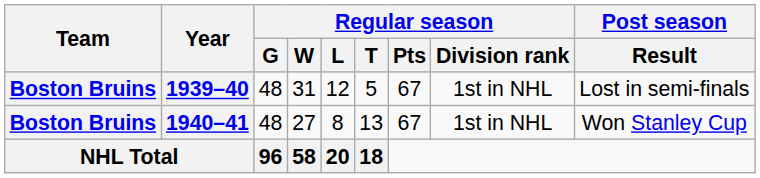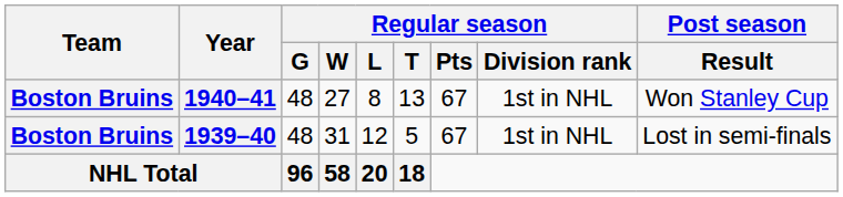 <table class="wikitable" style="font-size: 95%; text-align:center;">
 <tr>
 <th rowspan="2">Team</th>
 <th rowspan="2">Year</th>
 <th colspan="6"><a href='#'>Regular season</a></th>
 <th colspan="1"><a href='#'>Post season</a></th>
 </tr>
 <tr>
 <th>G</th>
 <th>W</th>
 <th>L</th>
 <th>T</th>
 <th>Pts</th>
 <th>Division rank</th>
 <th>Result</th>
 </tr>
 <tr>
 <th><a href='#'>Boston Bruins</a></th>
+<th><a href='#'>1940–41</a></th>
+<td>48</td>
+<td>27</td>
+<td>8</td>
+<td>13</td>
+<td>67</td>
+<td>1st in NHL</td>
+<td>Won <a href='#'>Stanley Cup</a></td>
+</tr>
+<tr>
+<th><a href='#'>Boston Bruins</a></th>
 <th><a href='#'>1939–40</a></th>
 <td>48</td>
 <td>31</td>
 <td>12</td>
 <td>5</td>
 <td>67</td>
 <td>1st in NHL</td>
 <td>Lost in semi-finals</td>
 </tr>
 <tr>
-<th><a href='#'>Boston Bruins</a></th>
-<th><a href='#'>1940–41</a></th>
-<td>48</td>
-<td>27</td>
-<td>8</td>
-<td>13</td>
-<td>67</td>
-<td>1st in NHL</td>
-<td>Won <a href='#'>Stanley Cup</a></td>
-</tr>
-<tr>
 <th colspan="2">NHL Total</th>
 <th>96</th>
 <th>58</th>
 <th>20</th>
 <th>18</th>
 </tr>
 </table>
